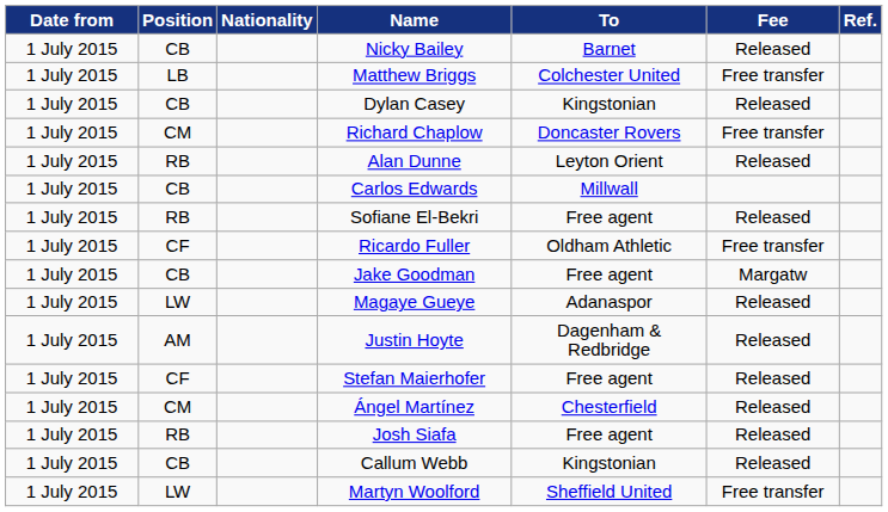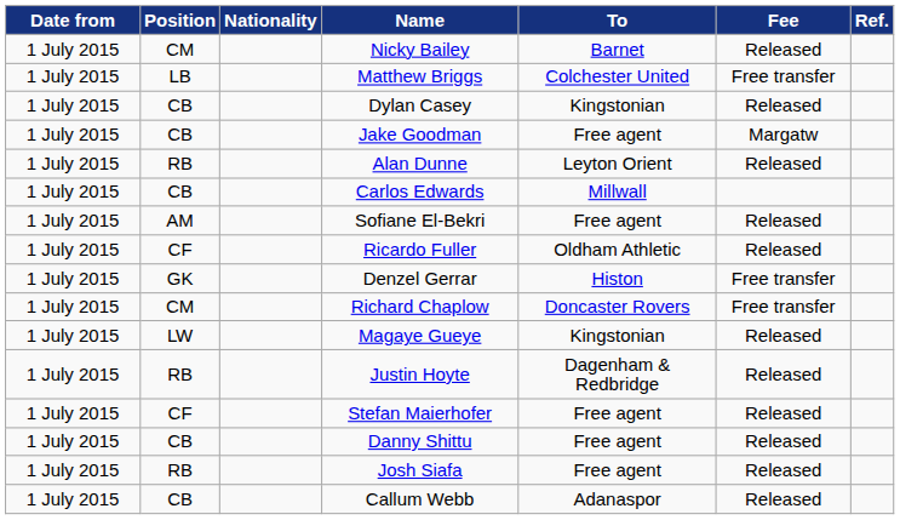 <table class="wikitable"  style="text-align:center; font-size:90%; ">
 <tr>
 <th style="background:#15317E; color:white; width:100px;">Date from</th>
 <th style="background:#15317E; color:white; width:50px;">Position</th>
 <th style="background:#15317E; color:white; width:50px;">Nationality</th>
 <th style="background:#15317E; color:white; width:150px;">Name</th>
 <th style="background:#15317E; color:white; width:150px;">To</th>
 <th style="background:#15317E; color:white; width:100px;">Fee</th>
 <th style="background:#15317E; color:white; width:25px;">Ref.</th>
 </tr>
 <tr>
 <td>1 July 2015</td>
-<td>CB</td>
+<td>CM</td>
 <td></td>
 <td><a href='#'>Nicky Bailey</a></td>
 <td><a href='#'>Barnet</a></td>
 <td>Released</td>
 <td></td>
 </tr>
 <tr>
 <td>1 July 2015</td>
 <td>LB</td>
 <td></td>
 <td><a href='#'>Matthew Briggs</a></td>
 <td><a href='#'>Colchester United</a> </td>
 <td>Free transfer</td>
 <td></td>
 </tr>
 <tr>
 <td>1 July 2015</td>
 <td>CB</td>
 <td></td>
 <td>Dylan Casey</td>
 <td>Kingstonian</td>
 <td>Released</td>
 <td></td>
 </tr>
 <tr>
 <td>1 July 2015</td>
-<td>CM</td>
+<td>CB</td>
 <td></td>
-<td><a href='#'>Richard Chaplow</a></td>
-<td><a href='#'>Doncaster Rovers</a> </td>
-<td>Free transfer</td>
+<td><a href='#'>Jake Goodman</a></td>
+<td>Free agent</td>
+<td>Margatw</td>
 <td></td>
 </tr>
 <tr>
 <td>1 July 2015</td>
 <td>RB</td>
 <td></td>
 <td><a href='#'>Alan Dunne</a></td>
 <td>Leyton Orient</td>
 <td>Released</td>
 <td></td>
 </tr>
 <tr>
 <td>1 July 2015</td>
 <td>CB</td>
 <td></td>
 <td><a href='#'>Carlos Edwards</a></td>
 <td><a href='#'>Millwall</a> </td>
 <td></td>
 <td></td>
 </tr>
 <tr>
 <td>1 July 2015</td>
-<td>RB</td>
+<td>AM</td>
 <td></td>
 <td>Sofiane El-Bekri</td>
 <td>Free agent</td>
 <td>Released</td>
 <td></td>
 </tr>
 <tr>
 <td>1 July 2015</td>
 <td>CF</td>
 <td></td>
 <td><a href='#'>Ricardo Fuller</a></td>
 <td>Oldham Athletic</td>
+<td>Released</td>
+<td></td>
+</tr>
+<tr>
+<td>1 July 2015</td>
+<td>GK</td>
+<td></td>
+<td>Denzel Gerrar</td>
+<td><a href='#'>Histon</a> </td>
 <td>Free transfer</td>
 <td></td>
 </tr>
 <tr>
 <td>1 July 2015</td>
-<td>CB</td>
+<td>CM</td>
 <td></td>
-<td><a href='#'>Jake Goodman</a></td>
-<td>Free agent</td>
-<td>Margatw</td>
+<td><a href='#'>Richard Chaplow</a></td>
+<td><a href='#'>Doncaster Rovers</a> </td>
+<td>Free transfer</td>
 <td></td>
 </tr>
 <tr>
 <td>1 July 2015</td>
 <td>LW</td>
 <td></td>
 <td><a href='#'>Magaye Gueye</a></td>
-<td>Adanaspor</td>
+<td>Kingstonian</td>
 <td>Released</td>
 <td></td>
 </tr>
 <tr>
 <td>1 July 2015</td>
-<td>AM</td>
+<td>RB</td>
 <td></td>
 <td><a href='#'>Justin Hoyte</a></td>
 <td>Dagenham & Redbridge</td>
 <td>Released</td>
 <td></td>
 </tr>
 <tr>
 <td>1 July 2015</td>
 <td>CF</td>
 <td></td>
 <td><a href='#'>Stefan Maierhofer</a></td>
 <td>Free agent</td>
 <td>Released</td>
 <td></td>
 </tr>
 <tr>
 <td>1 July 2015</td>
-<td>CM</td>
+<td>CB</td>
 <td></td>
-<td><a href='#'>Ángel Martínez</a></td>
-<td><a href='#'>Chesterfield</a> </td>
+<td><a href='#'>Danny Shittu</a></td>
+<td>Free agent</td>
 <td>Released</td>
 <td></td>
 </tr>
 <tr>
 <td>1 July 2015</td>
 <td>RB</td>
 <td></td>
 <td><a href='#'>Josh Siafa</a></td>
 <td>Free agent</td>
 <td>Released</td>
 <td></td>
 </tr>
 <tr>
 <td>1 July 2015</td>
 <td>CB</td>
 <td></td>
 <td>Callum Webb</td>
-<td>Kingstonian</td>
+<td>Adanaspor</td>
 <td>Released</td>
 <td></td>
 </tr>
-<tr>
-<td>1 July 2015</td>
-<td>LW</td>
-<td></td>
-<td><a href='#'>Martyn Woolford</a></td>
-<td><a href='#'>Sheffield United</a> </td>
-<td>Free transfer</td>
-<td></td>
-</tr>
 </table>
